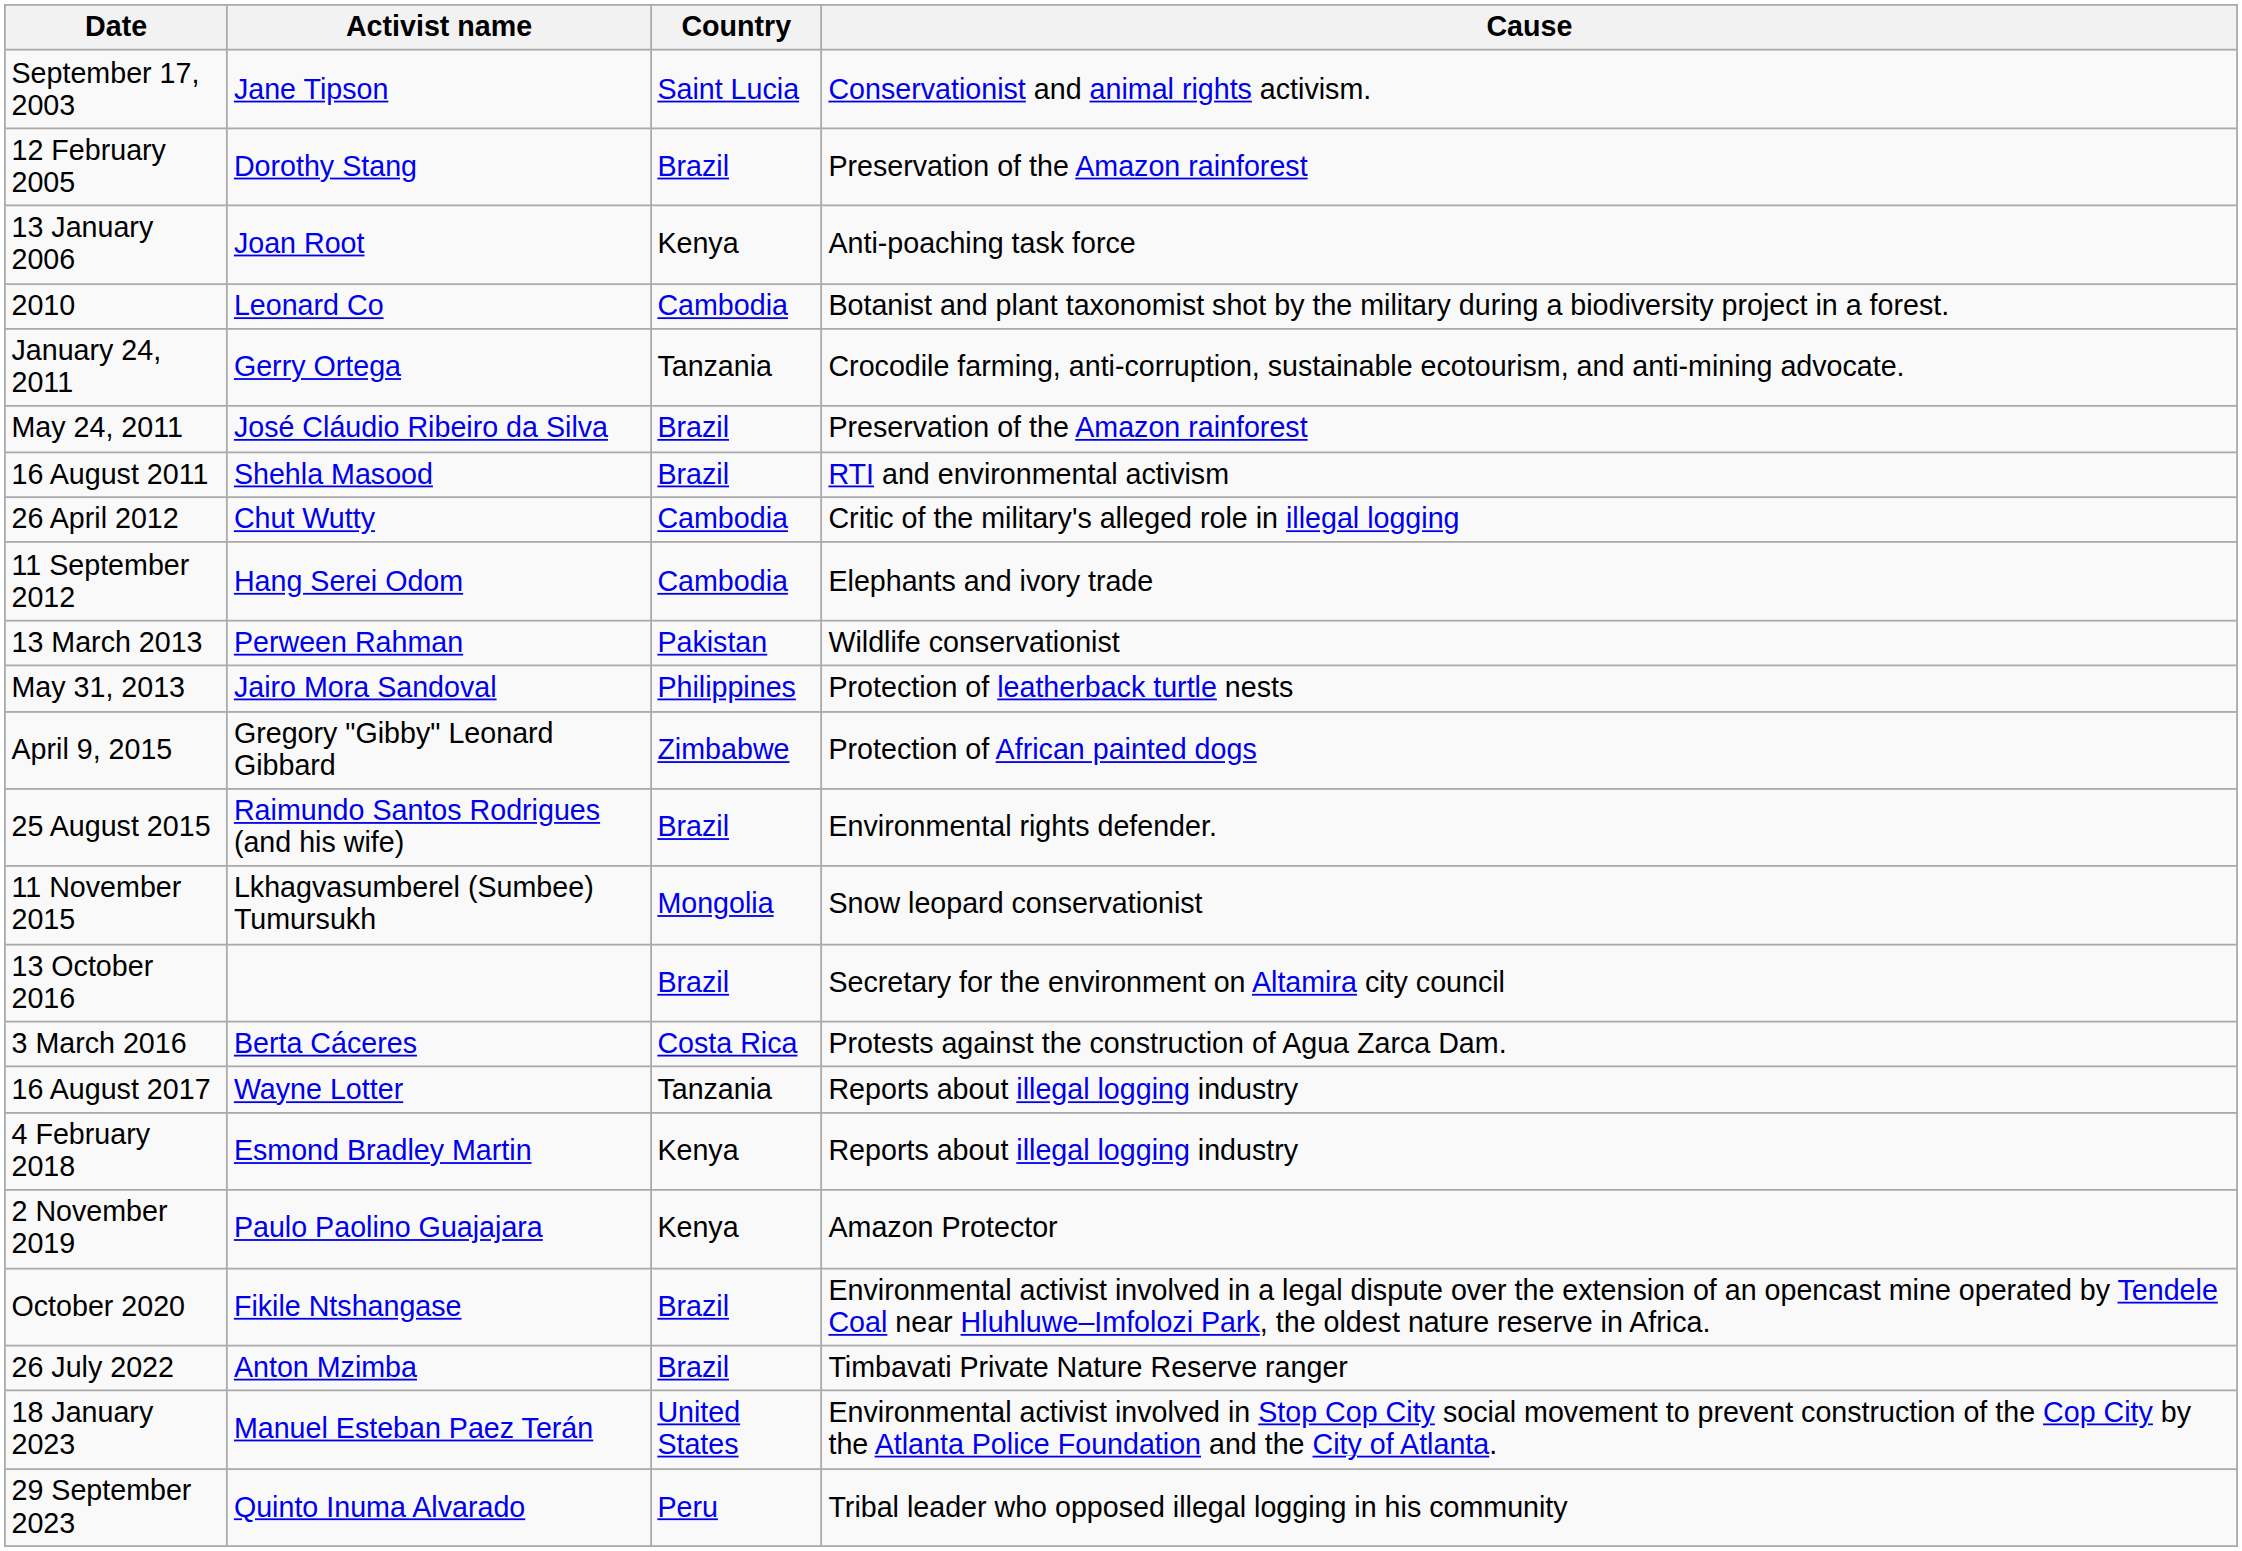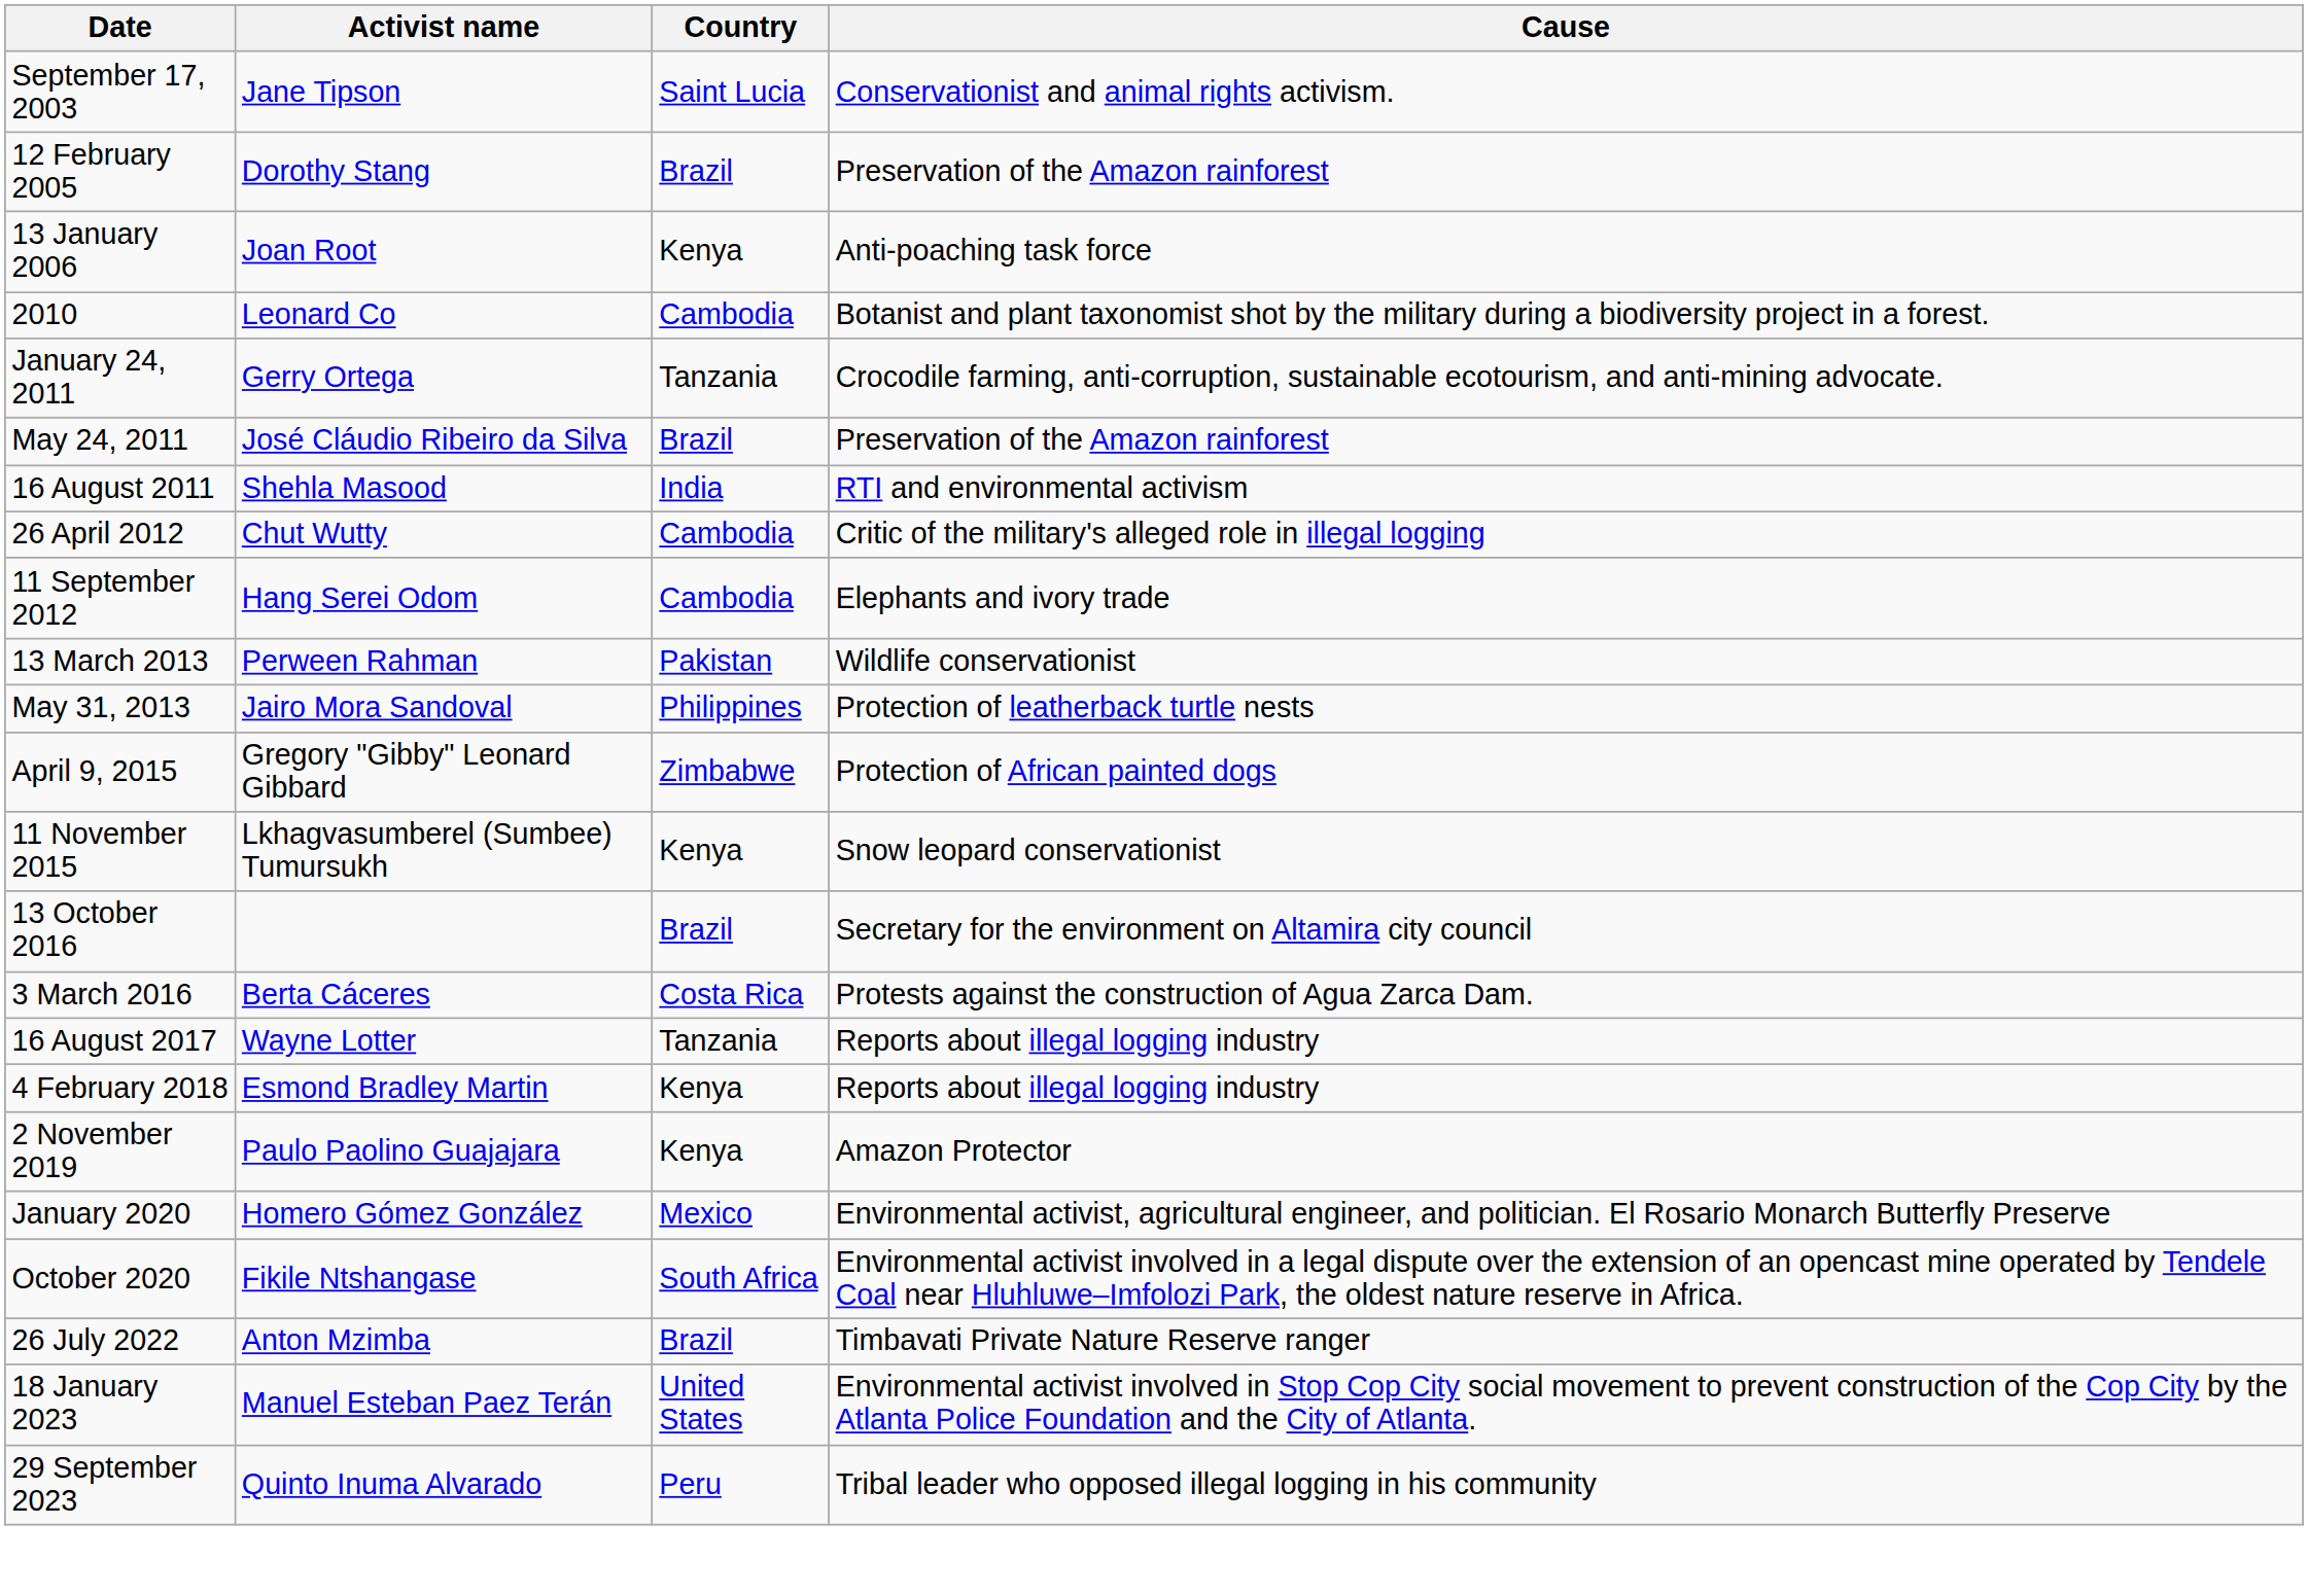 <table class="wikitable">
 <tr>
 <th>Date</th>
 <th>Activist name</th>
 <th>Country</th>
 <th>Cause</th>
 </tr>
 <tr>
 <td>September 17, 2003</td>
 <td><a href='#'>Jane Tipson</a></td>
 <td><a href='#'>Saint Lucia</a></td>
 <td><a href='#'>Conservationist</a> and <a href='#'>animal rights</a> activism.</td>
 </tr>
 <tr>
 <td>12 February 2005</td>
 <td><a href='#'>Dorothy Stang</a></td>
 <td><a href='#'>Brazil</a></td>
 <td>Preservation of the <a href='#'>Amazon rainforest</a></td>
 </tr>
 <tr>
 <td>13 January 2006</td>
 <td><a href='#'>Joan Root</a></td>
 <td>Kenya</td>
 <td>Anti-poaching task force</td>
 </tr>
 <tr>
 <td>2010</td>
 <td><a href='#'>Leonard Co</a></td>
 <td><a href='#'>Cambodia</a></td>
 <td>Botanist and plant taxonomist shot by the military during a biodiversity project in a forest.</td>
 </tr>
 <tr>
 <td>January 24, 2011</td>
 <td><a href='#'>Gerry Ortega</a></td>
 <td>Tanzania</td>
 <td>Crocodile farming, anti-corruption, sustainable ecotourism, and anti-mining advocate.</td>
 </tr>
 <tr>
 <td>May 24, 2011</td>
 <td><a href='#'>José Cláudio Ribeiro da Silva</a></td>
 <td><a href='#'>Brazil</a></td>
 <td>Preservation of the <a href='#'>Amazon rainforest</a></td>
 </tr>
 <tr>
 <td>16 August 2011</td>
 <td><a href='#'>Shehla Masood</a></td>
-<td><a href='#'>Brazil</a></td>
+<td><a href='#'>India</a></td>
 <td><a href='#'>RTI</a> and environmental activism</td>
 </tr>
 <tr>
 <td>26 April 2012</td>
 <td><a href='#'>Chut Wutty</a></td>
 <td><a href='#'>Cambodia</a></td>
 <td>Critic of the military's alleged role in <a href='#'>illegal logging</a></td>
 </tr>
 <tr>
 <td>11 September 2012</td>
 <td><a href='#'>Hang Serei Odom</a></td>
 <td><a href='#'>Cambodia</a></td>
 <td>Elephants and ivory trade</td>
 </tr>
 <tr>
 <td>13 March 2013</td>
 <td><a href='#'>Perween Rahman</a></td>
 <td><a href='#'>Pakistan</a></td>
 <td>Wildlife conservationist</td>
 </tr>
 <tr>
 <td>May 31, 2013</td>
 <td><a href='#'>Jairo Mora Sandoval</a></td>
 <td><a href='#'>Philippines</a></td>
 <td>Protection of <a href='#'>leatherback turtle</a> nests</td>
 </tr>
 <tr>
 <td>April 9, 2015</td>
 <td>Gregory "Gibby" Leonard Gibbard</td>
 <td><a href='#'>Zimbabwe</a></td>
 <td>Protection of <a href='#'>African painted dogs</a></td>
 </tr>
 <tr>
-<td>25 August 2015</td>
-<td><a href='#'>Raimundo Santos Rodrigues</a> (and his wife)</td>
-<td><a href='#'>Brazil</a></td>
-<td>Environmental rights defender.</td>
-</tr>
-<tr>
 <td>11 November 2015</td>
 <td>Lkhagvasumberel (Sumbee) Tumursukh</td>
-<td><a href='#'>Mongolia</a></td>
+<td>Kenya</td>
 <td>Snow leopard conservationist</td>
 </tr>
 <tr>
 <td>13 October 2016</td>
 <td></td>
 <td><a href='#'>Brazil</a></td>
 <td>Secretary for the environment on <a href='#'>Altamira</a> city council</td>
 </tr>
 <tr>
 <td>3 March 2016</td>
 <td><a href='#'>Berta Cáceres</a></td>
 <td><a href='#'>Costa Rica</a></td>
 <td>Protests against the construction of Agua Zarca Dam.</td>
 </tr>
 <tr>
 <td>16 August 2017</td>
 <td><a href='#'>Wayne Lotter</a></td>
 <td>Tanzania</td>
 <td>Reports about <a href='#'>illegal logging</a> industry</td>
 </tr>
 <tr>
 <td>4 February 2018</td>
 <td><a href='#'>Esmond Bradley Martin</a></td>
 <td>Kenya</td>
 <td>Reports about <a href='#'>illegal logging</a> industry</td>
 </tr>
 <tr>
 <td>2 November 2019</td>
 <td><a href='#'>Paulo Paolino Guajajara</a></td>
 <td>Kenya</td>
 <td>Amazon Protector</td>
 </tr>
 <tr>
+<td>January 2020</td>
+<td><a href='#'>Homero Gómez González</a></td>
+<td><a href='#'>Mexico</a></td>
+<td>Environmental activist, agricultural engineer, and politician. El Rosario Monarch Butterfly Preserve</td>
+</tr>
+<tr>
 <td>October 2020</td>
 <td><a href='#'>Fikile Ntshangase</a></td>
-<td><a href='#'>Brazil</a></td>
+<td><a href='#'>South Africa</a></td>
 <td>Environmental activist involved in a legal dispute over the extension of an opencast mine operated by <a href='#'>Tendele Coal</a> near <a href='#'>Hluhluwe–Imfolozi Park</a>, the oldest nature reserve in Africa.</td>
 </tr>
 <tr>
 <td>26 July 2022</td>
 <td><a href='#'>Anton Mzimba</a></td>
 <td><a href='#'>Brazil</a></td>
 <td>Timbavati Private Nature Reserve ranger</td>
 </tr>
 <tr>
 <td>18 January 2023</td>
 <td><a href='#'>Manuel Esteban Paez Terán</a></td>
 <td><a href='#'>United States</a></td>
 <td>Environmental activist involved in <a href='#'>Stop Cop City</a> social movement to prevent construction of the <a href='#'>Cop City</a> by the <a href='#'>Atlanta Police Foundation</a> and the <a href='#'>City of Atlanta</a>.</td>
 </tr>
 <tr>
 <td>29 September 2023</td>
 <td><a href='#'>Quinto Inuma Alvarado</a></td>
 <td><a href='#'>Peru</a></td>
 <td>Tribal leader who opposed illegal logging in his community</td>
 </tr>
 </table>
